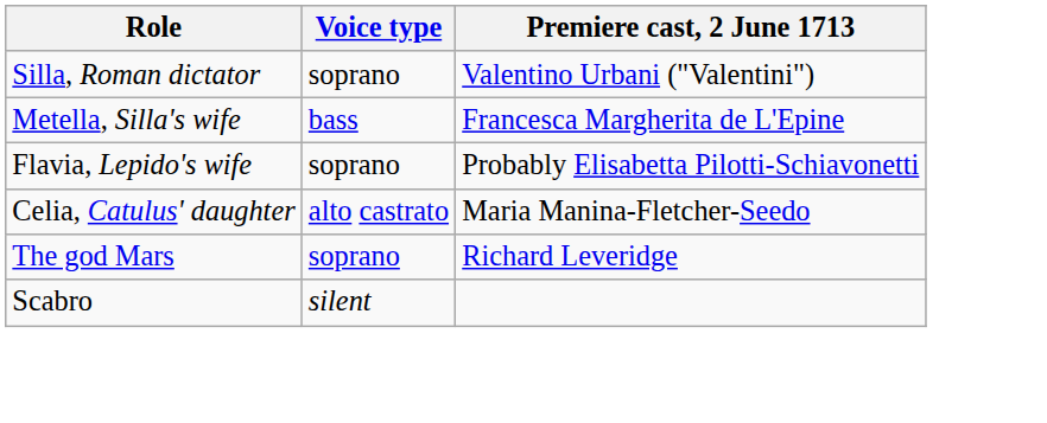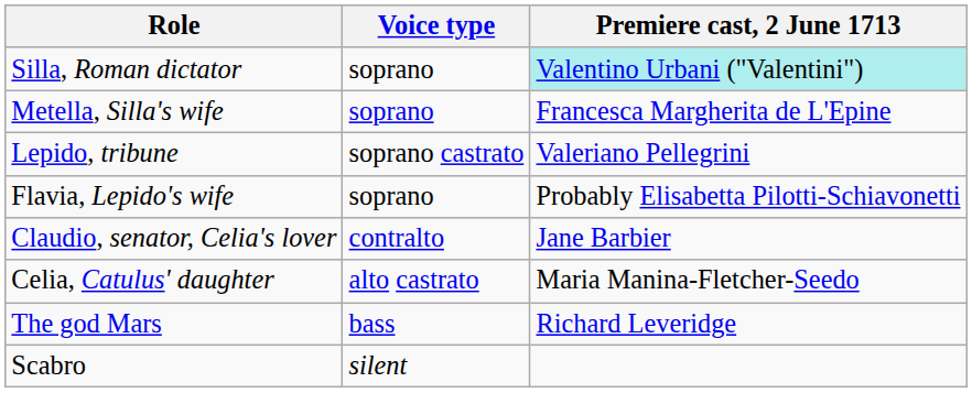 <table class="wikitable">
 <tr>
 <th>Role</th>
 <th><a href='#'>Voice type</a></th>
 <th>Premiere cast, 2 June 1713<br></th>
 </tr>
 <tr>
 <td><a href='#'>Silla</a>, <em>Roman dictator</em></td>
 <td>soprano</td>
-<td><a href='#'>Valentino Urbani</a> ("Valentini")</td>
+<td style="background: paleturquoise;"><a href='#'>Valentino Urbani</a> ("Valentini")</td>
 </tr>
 <tr>
 <td><a href='#'>Metella</a>, <em>Silla's wife</em></td>
-<td><a href='#'>bass</a></td>
+<td><a href='#'>soprano</a></td>
 <td><a href='#'>Francesca Margherita de L'Epine</a></td>
+</tr>
+<tr>
+<td><a href='#'>Lepido</a>, <em>tribune</em></td>
+<td>soprano <a href='#'>castrato</a></td>
+<td><a href='#'>Valeriano Pellegrini</a></td>
 </tr>
 <tr>
 <td>Flavia, <em>Lepido's wife</em></td>
 <td>soprano</td>
 <td>Probably <a href='#'>Elisabetta Pilotti-Schiavonetti</a></td>
+</tr>
+<tr>
+<td><a href='#'>Claudio</a>, <em>senator, Celia's lover</em></td>
+<td><a href='#'>contralto</a></td>
+<td><a href='#'>Jane Barbier</a></td>
 </tr>
 <tr>
 <td>Celia, <em><a href='#'>Catulus</a>' daughter</em></td>
 <td><a href='#'>alto</a> <a href='#'>castrato</a></td>
 <td>Maria Manina-Fletcher-<a href='#'>Seedo</a></td>
 </tr>
 <tr>
 <td><a href='#'>The god Mars</a></td>
-<td><a href='#'>soprano</a></td>
+<td><a href='#'>bass</a></td>
 <td><a href='#'>Richard Leveridge</a></td>
 </tr>
 <tr>
 <td>Scabro</td>
 <td><em>silent</em></td>
 <td></td>
 </tr>
 </table>
